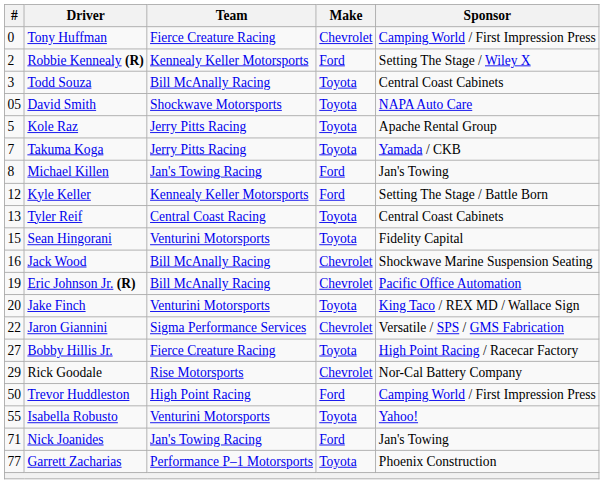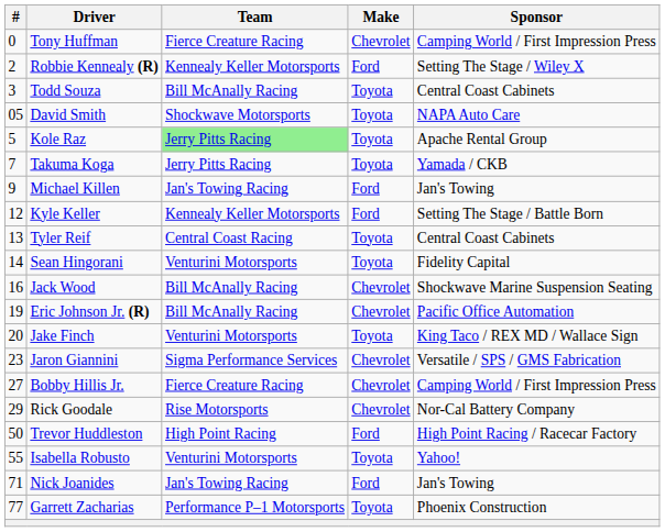 <table class="wikitable" style="font-size: 95%;">
 <tr>
 <th>#</th>
 <th>Driver</th>
 <th>Team</th>
 <th>Make</th>
 <th>Sponsor</th>
 </tr>
 <tr>
 <td>0</td>
 <td><a href='#'>Tony Huffman</a></td>
 <td><a href='#'>Fierce Creature Racing</a></td>
 <td><a href='#'>Chevrolet</a></td>
 <td nowrap><a href='#'>Camping World</a> / First Impression Press</td>
 </tr>
 <tr>
 <td>2</td>
 <td nowrap><a href='#'>Robbie Kennealy</a> <strong>(R)</strong></td>
 <td><a href='#'>Kennealy Keller Motorsports</a></td>
 <td><a href='#'>Ford</a></td>
 <td>Setting The Stage / <a href='#'>Wiley X</a></td>
 </tr>
 <tr>
 <td>3</td>
 <td><a href='#'>Todd Souza</a></td>
 <td><a href='#'>Bill McAnally Racing</a></td>
 <td><a href='#'>Toyota</a></td>
 <td>Central Coast Cabinets</td>
 </tr>
 <tr>
 <td>05</td>
 <td><a href='#'>David Smith</a></td>
 <td><a href='#'>Shockwave Motorsports</a></td>
 <td><a href='#'>Toyota</a></td>
 <td><a href='#'>NAPA Auto Care</a></td>
 </tr>
 <tr>
 <td>5</td>
 <td><a href='#'>Kole Raz</a></td>
-<td><a href='#'>Jerry Pitts Racing</a></td>
+<td style="background: lightgreen;"><a href='#'>Jerry Pitts Racing</a></td>
 <td><a href='#'>Toyota</a></td>
 <td>Apache Rental Group</td>
 </tr>
 <tr>
 <td>7</td>
 <td><a href='#'>Takuma Koga</a></td>
 <td><a href='#'>Jerry Pitts Racing</a></td>
 <td><a href='#'>Toyota</a></td>
 <td><a href='#'>Yamada</a> / CKB</td>
 </tr>
 <tr>
-<td>8</td>
+<td>9</td>
 <td><a href='#'>Michael Killen</a></td>
 <td><a href='#'>Jan's Towing Racing</a></td>
 <td><a href='#'>Ford</a></td>
 <td>Jan's Towing</td>
 </tr>
 <tr>
 <td>12</td>
 <td><a href='#'>Kyle Keller</a></td>
 <td><a href='#'>Kennealy Keller Motorsports</a></td>
 <td><a href='#'>Ford</a></td>
 <td>Setting The Stage / Battle Born</td>
 </tr>
 <tr>
 <td>13</td>
 <td><a href='#'>Tyler Reif</a></td>
 <td><a href='#'>Central Coast Racing</a></td>
 <td><a href='#'>Toyota</a></td>
 <td>Central Coast Cabinets</td>
 </tr>
 <tr>
-<td>15</td>
+<td>14</td>
 <td><a href='#'>Sean Hingorani</a></td>
 <td><a href='#'>Venturini Motorsports</a></td>
 <td><a href='#'>Toyota</a></td>
 <td>Fidelity Capital</td>
 </tr>
 <tr>
 <td>16</td>
 <td><a href='#'>Jack Wood</a></td>
 <td><a href='#'>Bill McAnally Racing</a></td>
 <td><a href='#'>Chevrolet</a></td>
 <td>Shockwave Marine Suspension Seating</td>
 </tr>
 <tr>
 <td>19</td>
 <td><a href='#'>Eric Johnson Jr.</a> <strong>(R)</strong></td>
 <td><a href='#'>Bill McAnally Racing</a></td>
 <td><a href='#'>Chevrolet</a></td>
 <td><a href='#'>Pacific Office Automation</a></td>
 </tr>
 <tr>
 <td>20</td>
 <td><a href='#'>Jake Finch</a></td>
 <td><a href='#'>Venturini Motorsports</a></td>
 <td><a href='#'>Toyota</a></td>
 <td><a href='#'>King Taco</a> / REX MD / Wallace Sign</td>
 </tr>
 <tr>
-<td>22</td>
+<td>23</td>
 <td><a href='#'>Jaron Giannini</a></td>
 <td><a href='#'>Sigma Performance Services</a></td>
 <td><a href='#'>Chevrolet</a></td>
 <td>Versatile / <a href='#'>SPS</a> / <a href='#'>GMS Fabrication</a></td>
 </tr>
 <tr>
 <td>27</td>
 <td><a href='#'>Bobby Hillis Jr.</a></td>
 <td><a href='#'>Fierce Creature Racing</a></td>
-<td><a href='#'>Toyota</a></td>
-<td><a href='#'>High Point Racing</a> / Racecar Factory</td>
+<td><a href='#'>Chevrolet</a></td>
+<td><a href='#'>Camping World</a> / First Impression Press</td>
 </tr>
 <tr>
 <td>29</td>
 <td>Rick Goodale</td>
 <td><a href='#'>Rise Motorsports</a></td>
 <td><a href='#'>Chevrolet</a></td>
 <td>Nor-Cal Battery Company</td>
 </tr>
 <tr>
 <td>50</td>
 <td><a href='#'>Trevor Huddleston</a></td>
 <td><a href='#'>High Point Racing</a></td>
 <td><a href='#'>Ford</a></td>
-<td><a href='#'>Camping World</a> / First Impression Press</td>
+<td><a href='#'>High Point Racing</a> / Racecar Factory</td>
 </tr>
 <tr>
 <td>55</td>
 <td><a href='#'>Isabella Robusto</a></td>
 <td><a href='#'>Venturini Motorsports</a></td>
 <td><a href='#'>Toyota</a></td>
 <td><a href='#'>Yahoo!</a></td>
 </tr>
 <tr>
 <td>71</td>
 <td><a href='#'>Nick Joanides</a></td>
 <td><a href='#'>Jan's Towing Racing</a></td>
 <td><a href='#'>Ford</a></td>
 <td>Jan's Towing</td>
 </tr>
 <tr>
 <td>77</td>
 <td><a href='#'>Garrett Zacharias</a></td>
 <td nowrap><a href='#'>Performance P–1 Motorsports</a></td>
 <td><a href='#'>Toyota</a></td>
 <td>Phoenix Construction</td>
 </tr>
 <tr>
 <th colspan="5"></th>
 </tr>
 </table>
